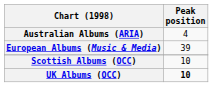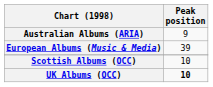 <table class="wikitable sortable plainrowheaders" style="text-align:center">
 <tr>
 <th scope="col">Chart (1998)</th>
 <th scope="col">Peak<br> position</th>
 </tr>
 <tr>
 <th scope="row">Australian Albums (<a href='#'>ARIA</a>)</th>
-<td>4</td>
+<td>9</td>
 </tr>
 <tr>
 <th scope="row"><a href='#'>European Albums</a> (<em><a href='#'>Music & Media</a></em>)</th>
 <td>39</td>
 </tr>
 <tr>
 </tr>
 <tr>
 <th scope="row"><a href='#'>Scottish Albums</a> (<a href='#'>OCC</a>)</th>
 <td>10</td>
 </tr>
 <tr>
 <th scope="row"><a href='#'>UK Albums</a> (<a href='#'>OCC</a>)</th>
 <td><strong>10</strong></td>
 </tr>
 </table>
